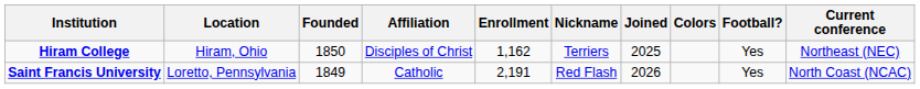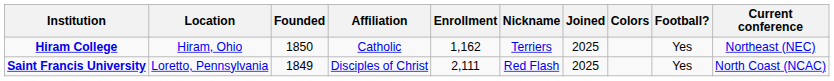 <table class="wikitable sortable" style="text-align: center;">
 <tr>
 <th>Institution</th>
 <th>Location</th>
 <th>Founded</th>
 <th>Affiliation</th>
 <th>Enrollment</th>
 <th>Nickname</th>
 <th>Joined</th>
 <th>Colors</th>
 <th>Football?</th>
 <th>Current<br>conference</th>
 </tr>
 <tr>
 <td><strong><a href='#'>Hiram College</a></strong></td>
 <td><a href='#'>Hiram, Ohio</a></td>
 <td>1850</td>
-<td><a href='#'>Disciples of Christ</a></td>
+<td><a href='#'>Catholic</a><br></td>
 <td>1,162</td>
 <td><a href='#'>Terriers</a></td>
 <td>2025</td>
 <td> </td>
 <td>Yes</td>
 <td><a href='#'>Northeast (NEC)</a></td>
 </tr>
 <tr>
 <td><strong><a href='#'>Saint Francis University</a></strong></td>
 <td><a href='#'>Loretto, Pennsylvania</a></td>
 <td>1849</td>
-<td><a href='#'>Catholic</a><br></td>
-<td>2,191</td>
+<td><a href='#'>Disciples of Christ</a></td>
+<td>2,111</td>
 <td><a href='#'>Red Flash</a></td>
-<td>2026</td>
+<td>2025</td>
 <td></td>
 <td>Yes</td>
 <td><a href='#'>North Coast (NCAC)</a></td>
 </tr>
 </table>
